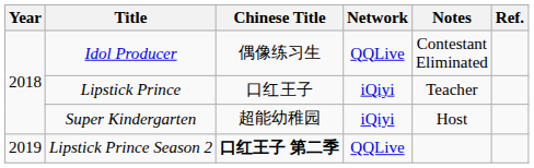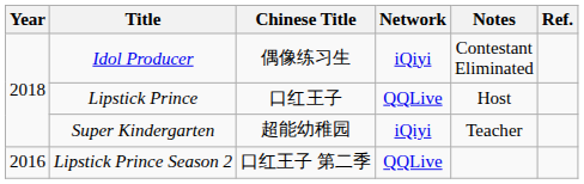 <table class="wikitable" style="text-align:center;">
 <tr>
 <th>Year</th>
 <th>Title</th>
 <th>Chinese Title</th>
 <th>Network</th>
 <th>Notes</th>
 <th>Ref.</th>
 </tr>
 <tr>
 <td rowspan=3>2018</td>
 <td><em><a href='#'>Idol Producer</a></em></td>
 <td>偶像练习生</td>
-<td><a href='#'>QQLive</a></td>
+<td><a href='#'>iQiyi</a></td>
 <td>Contestant<br>Eliminated</td>
 <td></td>
 </tr>
 <tr>
 <td><em>Lipstick Prince</em></td>
 <td>口红王子</td>
-<td><a href='#'>iQiyi</a></td>
-<td>Teacher</td>
+<td><a href='#'>QQLive</a></td>
+<td>Host</td>
 <td></td>
 </tr>
 <tr>
 <td><em>Super Kindergarten</em></td>
 <td>超能幼稚园</td>
 <td><a href='#'>iQiyi</a></td>
-<td>Host</td>
+<td>Teacher</td>
 <td></td>
 </tr>
 <tr>
-<td>2019</td>
+<td>2016</td>
 <td><em>Lipstick Prince Season 2 </em></td>
-<td><strong>口红王子 第二季</strong></td>
+<td>口红王子 第二季</td>
 <td><a href='#'>QQLive</a></td>
 <td></td>
 <td></td>
 </tr>
 </table>
